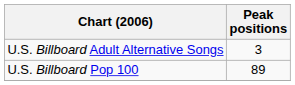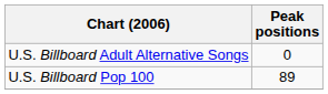 <table class="wikitable">
 <tr>
 <th>Chart (2006)</th>
 <th align="center">Peak<br>positions</th>
 </tr>
 <tr>
 <td>U.S. <em>Billboard</em> <a href='#'>Adult Alternative Songs</a></td>
-<td align="center">3</td>
+<td align="center">0</td>
 </tr>
 <tr>
 <td align="left">U.S. <em>Billboard</em> <a href='#'>Pop 100</a></td>
 <td align="center">89</td>
 </tr>
 <tr>
 </tr>
 </table>
